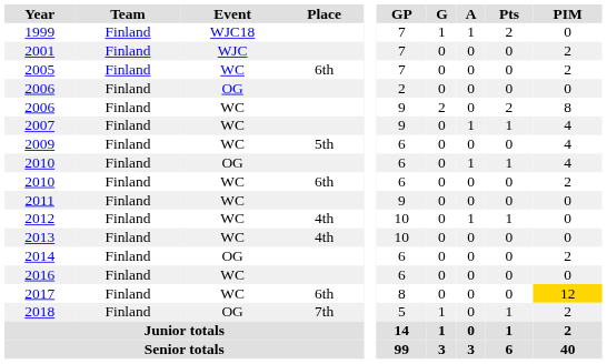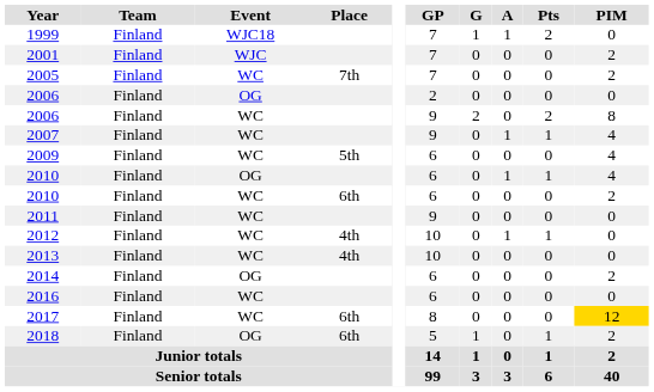 <table border="0" cellpadding="1" cellspacing="0" style="text-align:center; width:40em">
 <tr ALIGN="center" bgcolor="#e0e0e0">
 <th>Year</th>
 <th>Team</th>
 <th>Event</th>
 <th>Place</th>
 <th ALIGN="center" rowspan="99" bgcolor="#ffffff"> </th>
 <th>GP</th>
 <th>G</th>
 <th>A</th>
 <th>Pts</th>
 <th>PIM</th>
 </tr>
 <tr>
 <td><a href='#'>1999</a></td>
 <td><a href='#'>Finland</a></td>
 <td><a href='#'>WJC18</a></td>
 <td></td>
 <td>7</td>
 <td>1</td>
 <td>1</td>
 <td>2</td>
 <td>0</td>
 </tr>
 <tr bgcolor="#f0f0f0">
 <td><a href='#'>2001</a></td>
 <td><a href='#'>Finland</a></td>
 <td><a href='#'>WJC</a></td>
 <td></td>
 <td>7</td>
 <td>0</td>
 <td>0</td>
 <td>0</td>
 <td>2</td>
 </tr>
 <tr>
 <td><a href='#'>2005</a></td>
 <td><a href='#'>Finland</a></td>
 <td><a href='#'>WC</a></td>
-<td>6th</td>
+<td>7th</td>
 <td>7</td>
 <td>0</td>
 <td>0</td>
 <td>0</td>
 <td>2</td>
 </tr>
 <tr bgcolor="#f0f0f0">
 <td><a href='#'>2006</a></td>
 <td>Finland</td>
 <td><a href='#'>OG</a></td>
 <td></td>
 <td>2</td>
 <td>0</td>
 <td>0</td>
 <td>0</td>
 <td>0</td>
 </tr>
 <tr>
 <td><a href='#'>2006</a></td>
 <td>Finland</td>
 <td>WC</td>
 <td></td>
 <td>9</td>
 <td>2</td>
 <td>0</td>
 <td>2</td>
 <td>8</td>
 </tr>
 <tr bgcolor="#f0f0f0">
 <td><a href='#'>2007</a></td>
 <td>Finland</td>
 <td>WC</td>
 <td></td>
 <td>9</td>
 <td>0</td>
 <td>1</td>
 <td>1</td>
 <td>4</td>
 </tr>
 <tr>
 <td><a href='#'>2009</a></td>
 <td>Finland</td>
 <td>WC</td>
 <td>5th</td>
 <td>6</td>
 <td>0</td>
 <td>0</td>
 <td>0</td>
 <td>4</td>
 </tr>
 <tr bgcolor="#f0f0f0">
 <td><a href='#'>2010</a></td>
 <td>Finland</td>
 <td>OG</td>
 <td></td>
 <td>6</td>
 <td>0</td>
 <td>1</td>
 <td>1</td>
 <td>4</td>
 </tr>
 <tr>
 <td><a href='#'>2010</a></td>
 <td>Finland</td>
 <td>WC</td>
 <td>6th</td>
 <td>6</td>
 <td>0</td>
 <td>0</td>
 <td>0</td>
 <td>2</td>
 </tr>
 <tr bgcolor="#f0f0f0">
 <td><a href='#'>2011</a></td>
 <td>Finland</td>
 <td>WC</td>
 <td></td>
 <td>9</td>
 <td>0</td>
 <td>0</td>
 <td>0</td>
 <td>0</td>
 </tr>
 <tr>
 <td><a href='#'>2012</a></td>
 <td>Finland</td>
 <td>WC</td>
 <td>4th</td>
 <td>10</td>
 <td>0</td>
 <td>1</td>
 <td>1</td>
 <td>0</td>
 </tr>
 <tr bgcolor="#f0f0f0">
 <td><a href='#'>2013</a></td>
 <td>Finland</td>
 <td>WC</td>
 <td>4th</td>
 <td>10</td>
 <td>0</td>
 <td>0</td>
 <td>0</td>
 <td>0</td>
 </tr>
 <tr>
 <td><a href='#'>2014</a></td>
 <td>Finland</td>
 <td>OG</td>
 <td></td>
 <td>6</td>
 <td>0</td>
 <td>0</td>
 <td>0</td>
 <td>2</td>
 </tr>
 <tr bgcolor="#f0f0f0">
 <td><a href='#'>2016</a></td>
 <td>Finland</td>
 <td>WC</td>
 <td></td>
 <td>6</td>
 <td>0</td>
 <td>0</td>
 <td>0</td>
 <td>0</td>
 </tr>
 <tr>
 <td><a href='#'>2017</a></td>
 <td>Finland</td>
 <td>WC</td>
 <td>6th</td>
 <td>8</td>
 <td>0</td>
 <td>0</td>
 <td>0</td>
 <td style="background: gold;">12</td>
 </tr>
 <tr bgcolor="#f0f0f0">
 <td><a href='#'>2018</a></td>
 <td>Finland</td>
 <td>OG</td>
-<td>7th</td>
+<td>6th</td>
 <td>5</td>
 <td>1</td>
 <td>0</td>
 <td>1</td>
 <td>2</td>
 </tr>
 <tr bgcolor="#e0e0e0">
 <th colspan=4>Junior totals</th>
 <th>14</th>
 <th>1</th>
 <th>0</th>
 <th>1</th>
 <th>2</th>
 </tr>
 <tr bgcolor="#e0e0e0">
 <th colspan=4>Senior totals</th>
 <th>99</th>
 <th>3</th>
 <th>3</th>
 <th>6</th>
 <th>40</th>
 </tr>
 </table>
